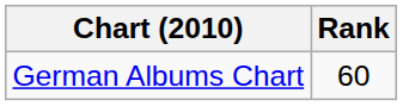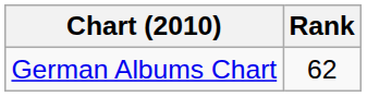 <table class="wikitable">
 <tr>
 <th>Chart (2010)</th>
 <th>Rank</th>
 </tr>
 <tr>
 <td><a href='#'>German Albums Chart</a></td>
-<td align="center">60</td>
+<td align="center">62</td>
 </tr>
 </table>
